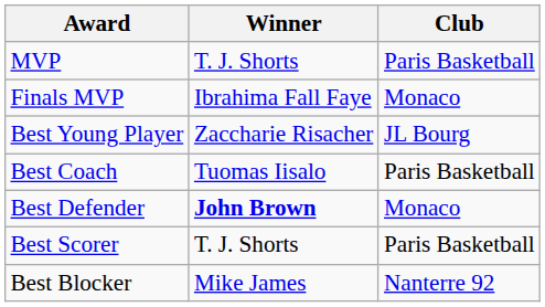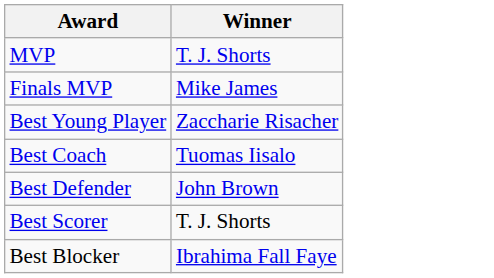 <table class="wikitable">
 <tr>
 <th>Award</th>
 <th>Winner</th>
-<th>Club</th>
 </tr>
 <tr>
 <td><a href='#'>MVP</a></td>
 <td><a href='#'>T. J. Shorts</a></td>
-<td><a href='#'>Paris Basketball</a></td>
 </tr>
 <tr>
 <td><a href='#'>Finals MVP</a></td>
-<td><a href='#'>Ibrahima Fall Faye</a></td>
-<td><a href='#'>Monaco</a></td>
+<td><a href='#'>Mike James</a></td>
 </tr>
 <tr>
 <td><a href='#'>Best Young Player</a></td>
 <td><a href='#'>Zaccharie Risacher</a></td>
-<td><a href='#'>JL Bourg</a></td>
 </tr>
 <tr>
 <td><a href='#'>Best Coach</a></td>
 <td><a href='#'>Tuomas Iisalo</a></td>
-<td>Paris Basketball</td>
 </tr>
 <tr>
 <td><a href='#'>Best Defender</a></td>
-<td><strong><a href='#'>John Brown</a></strong></td>
-<td><a href='#'>Monaco</a></td>
+<td><a href='#'>John Brown</a></td>
 </tr>
 <tr>
 <td><a href='#'>Best Scorer</a></td>
 <td>T. J. Shorts</td>
-<td>Paris Basketball</td>
 </tr>
 <tr>
 <td>Best Blocker</td>
-<td><a href='#'>Mike James</a></td>
-<td><a href='#'>Nanterre 92</a></td>
+<td><a href='#'>Ibrahima Fall Faye</a></td>
 </tr>
 </table>
